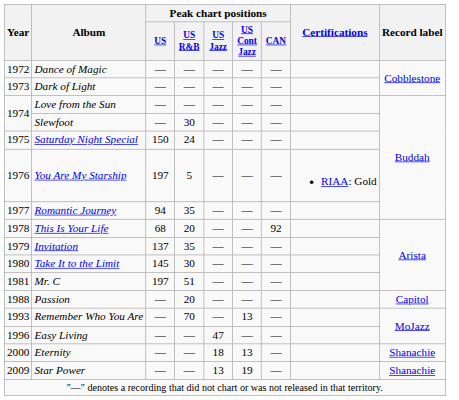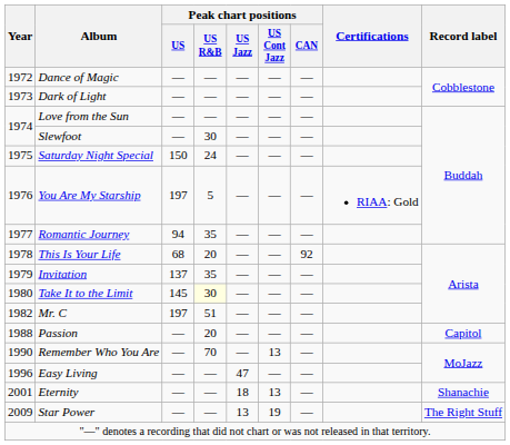 <table class="wikitable" style="text-align:center;">
 <tr>
 <th rowspan="2">Year</th>
 <th rowspan="2">Album</th>
 <th colspan="5">Peak chart positions</th>
 <th rowspan="2"><a href='#'>Certifications</a></th>
 <th rowspan="2">Record label</th>
 </tr>
 <tr style="font-size:smaller;">
 <th width="35"><a href='#'>US</a><br></th>
 <th width="35"><a href='#'>US<br>R&B</a><br></th>
 <th width="35"><a href='#'>US<br>Jazz</a><br></th>
 <th width="35"><a href='#'>US<br>Cont Jazz</a><br></th>
 <th width="35"><a href='#'>CAN</a><br></th>
 </tr>
 <tr>
 <td>1972</td>
 <td align="left"><em>Dance of Magic</em></td>
 <td>—</td>
 <td>—</td>
 <td>—</td>
 <td>—</td>
 <td>—</td>
 <td align="left"></td>
 <td rowspan="2"><a href='#'>Cobblestone</a></td>
 </tr>
 <tr>
 <td>1973</td>
 <td align="left"><em>Dark of Light</em></td>
 <td>—</td>
 <td>—</td>
 <td>—</td>
 <td>—</td>
 <td>—</td>
 <td align="left"></td>
 </tr>
 <tr>
 <td rowspan="2">1974</td>
 <td align="left"><em>Love from the Sun</em></td>
 <td>—</td>
 <td>—</td>
 <td>—</td>
 <td>—</td>
 <td>—</td>
 <td align="left"></td>
 <td rowspan="5"><a href='#'>Buddah</a></td>
 </tr>
 <tr>
 <td align="left"><em>Slewfoot</em></td>
 <td>—</td>
 <td>30</td>
 <td>—</td>
 <td>—</td>
 <td>—</td>
 <td align="left"></td>
 </tr>
 <tr>
 <td>1975</td>
 <td align="left"><em><a href='#'>Saturday Night Special</a></em></td>
 <td>150</td>
 <td>24</td>
 <td>—</td>
 <td>—</td>
 <td>—</td>
 <td align="left"></td>
 </tr>
 <tr>
 <td>1976</td>
 <td align="left"><em><a href='#'>You Are My Starship</a></em></td>
 <td>197</td>
 <td>5</td>
 <td>—</td>
 <td>—</td>
 <td>—</td>
 <td align="left"><br><ul><li><a href='#'>RIAA</a>: Gold</li></ul></td>
 </tr>
 <tr>
 <td>1977</td>
 <td align="left"><em><a href='#'>Romantic Journey</a></em></td>
 <td>94</td>
 <td>35</td>
 <td>—</td>
 <td>—</td>
 <td>—</td>
 <td align="left"></td>
 </tr>
 <tr>
 <td>1978</td>
 <td align="left"><em><a href='#'>This Is Your Life</a></em></td>
 <td>68</td>
 <td>20</td>
 <td>—</td>
 <td>—</td>
 <td>92</td>
 <td align="left"></td>
 <td rowspan="4"><a href='#'>Arista</a></td>
 </tr>
 <tr>
 <td>1979</td>
 <td align="left"><em><a href='#'>Invitation</a></em></td>
 <td>137</td>
 <td>35</td>
 <td>—</td>
 <td>—</td>
 <td>—</td>
 <td align="left"></td>
 </tr>
 <tr>
 <td>1980</td>
 <td align="left"><em><a href='#'>Take It to the Limit</a></em></td>
 <td>145</td>
-<td>30</td>
+<td style="background: lightyellow;">30</td>
 <td>—</td>
 <td>—</td>
 <td>—</td>
 <td align="left"></td>
 </tr>
 <tr>
-<td>1981</td>
+<td>1982</td>
 <td align="left"><em>Mr. C</em></td>
 <td>197</td>
 <td>51</td>
 <td>—</td>
 <td>—</td>
 <td>—</td>
 <td align="left"></td>
 </tr>
 <tr>
 <td>1988</td>
 <td align="left"><em>Passion</em></td>
 <td>—</td>
 <td>20</td>
 <td>—</td>
 <td>—</td>
 <td>—</td>
 <td align="left"></td>
 <td rowspan="1"><a href='#'>Capitol</a></td>
 </tr>
 <tr>
-<td>1993</td>
+<td>1990</td>
 <td align="left"><em>Remember Who You Are</em></td>
 <td>—</td>
 <td>70</td>
 <td>—</td>
 <td>13</td>
 <td>—</td>
 <td align="left"></td>
 <td rowspan="2"><a href='#'>MoJazz</a></td>
 </tr>
 <tr>
 <td>1996</td>
 <td align="left"><em>Easy Living</em></td>
 <td>—</td>
 <td>—</td>
 <td>47</td>
 <td>—</td>
 <td>—</td>
 <td align="left"></td>
 </tr>
 <tr>
-<td>2000</td>
+<td>2001</td>
 <td align="left"><em>Eternity</em></td>
 <td>—</td>
 <td>—</td>
 <td>18</td>
 <td>13</td>
 <td>—</td>
 <td align="left"></td>
 <td rowspan="1"><a href='#'>Shanachie</a></td>
 </tr>
 <tr>
 <td>2009</td>
 <td align="left"><em>Star Power</em></td>
 <td>—</td>
 <td>—</td>
 <td>13</td>
 <td>19</td>
 <td>—</td>
 <td align="left"></td>
-<td rowspan="1"><a href='#'>Shanachie</a></td>
+<td rowspan="1"><a href='#'>The Right Stuff</a></td>
 </tr>
 <tr>
 <td colspan="18" style="font-size:90%">"—" denotes a recording that did not chart or was not released in that territory.</td>
 </tr>
 </table>
